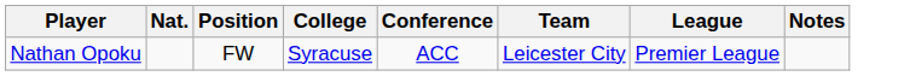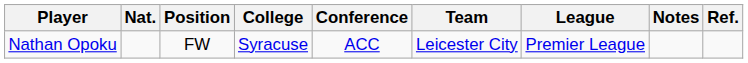 <table class="wikitable sortable" style="text-align:center">
 <tr>
 <th>Player</th>
 <th>Nat.</th>
 <th>Position</th>
 <th>College</th>
 <th>Conference</th>
 <th>Team</th>
 <th>League</th>
 <th class="unsortable">Notes</th>
+<th class="unsortable">Ref.</th>
 </tr>
 <tr>
 <td><a href='#'>Nathan Opoku</a></td>
 <td></td>
 <td>FW</td>
 <td><a href='#'>Syracuse</a></td>
 <td><a href='#'>ACC</a></td>
 <td><a href='#'>Leicester City</a></td>
 <td><a href='#'>Premier League</a></td>
 <td></td>
+<td></td>
 </tr>
 </table>
